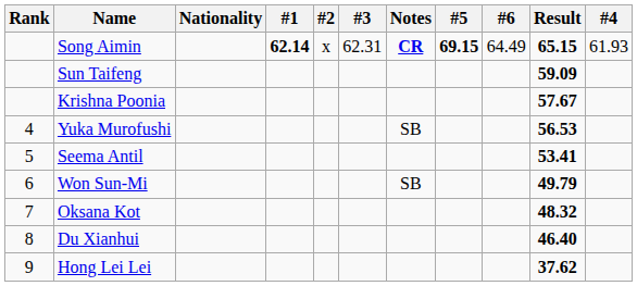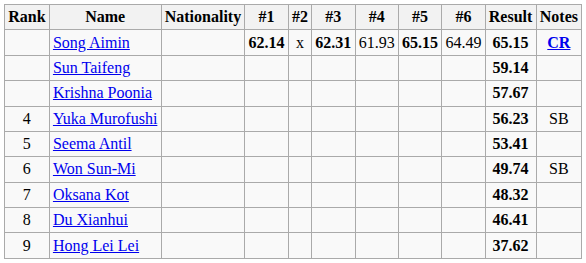 <table class="wikitable sortable" style="text-align:center">
 <tr>
 <th>Rank</th>
 <th>Name</th>
 <th>Nationality</th>
 <th>#1</th>
 <th>#2</th>
 <th>#3</th>
-<th>Notes</th>
+<th>#4</th>
 <th>#5</th>
 <th>#6</th>
 <th>Result</th>
-<th>#4</th>
+<th>Notes</th>
 </tr>
 <tr>
 <td></td>
 <td align=left><a href='#'>Song Aimin</a></td>
 <td align=left></td>
 <td><strong>62.14</strong></td>
 <td>x</td>
-<td>62.31</td>
-<td><strong><a href='#'>CR</a></strong></td>
-<td><strong>69.15</strong></td>
+<td><strong>62.31</strong></td>
+<td>61.93</td>
+<td><strong>65.15</strong></td>
 <td>64.49</td>
 <td><strong>65.15</strong></td>
-<td>61.93</td>
+<td><strong><a href='#'>CR</a></strong></td>
 </tr>
 <tr>
 <td></td>
 <td align=left><a href='#'>Sun Taifeng</a></td>
 <td align=left></td>
 <td></td>
 <td></td>
 <td></td>
 <td></td>
 <td></td>
 <td></td>
-<td><strong>59.09</strong></td>
+<td><strong>59.14</strong></td>
 <td></td>
 </tr>
 <tr>
 <td></td>
 <td align=left><a href='#'>Krishna Poonia</a></td>
 <td align=left></td>
 <td></td>
 <td></td>
 <td></td>
 <td></td>
 <td></td>
 <td></td>
 <td><strong>57.67</strong></td>
 <td></td>
 </tr>
 <tr>
 <td>4</td>
 <td align=left><a href='#'>Yuka Murofushi</a></td>
 <td align=left></td>
 <td></td>
 <td></td>
 <td></td>
-<td>SB</td>
 <td></td>
 <td></td>
-<td><strong>56.53</strong></td>
 <td></td>
+<td><strong>56.23</strong></td>
+<td>SB</td>
 </tr>
 <tr>
 <td>5</td>
 <td align=left><a href='#'>Seema Antil</a></td>
 <td align=left></td>
 <td></td>
 <td></td>
 <td></td>
 <td></td>
 <td></td>
 <td></td>
 <td><strong>53.41</strong></td>
 <td></td>
 </tr>
 <tr>
 <td>6</td>
 <td align=left><a href='#'>Won Sun-Mi</a></td>
 <td align=left></td>
 <td></td>
 <td></td>
 <td></td>
-<td>SB</td>
 <td></td>
 <td></td>
-<td><strong>49.79</strong></td>
 <td></td>
+<td><strong>49.74</strong></td>
+<td>SB</td>
 </tr>
 <tr>
 <td>7</td>
 <td align=left><a href='#'>Oksana Kot</a></td>
 <td align=left></td>
 <td></td>
 <td></td>
 <td></td>
 <td></td>
 <td></td>
 <td></td>
 <td><strong>48.32</strong></td>
 <td></td>
 </tr>
 <tr>
 <td>8</td>
 <td align=left><a href='#'>Du Xianhui</a></td>
 <td align=left></td>
 <td></td>
 <td></td>
 <td></td>
 <td></td>
 <td></td>
 <td></td>
-<td><strong>46.40</strong></td>
+<td><strong>46.41</strong></td>
 <td></td>
 </tr>
 <tr>
 <td>9</td>
 <td align=left><a href='#'>Hong Lei Lei</a></td>
 <td align=left></td>
 <td></td>
 <td></td>
 <td></td>
 <td></td>
 <td></td>
 <td></td>
 <td><strong>37.62</strong></td>
 <td></td>
 </tr>
 </table>
